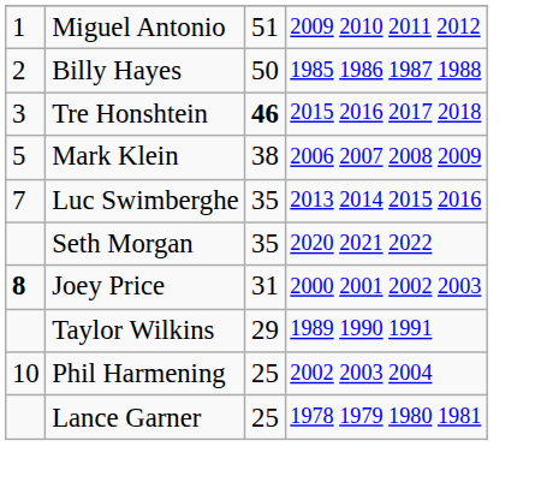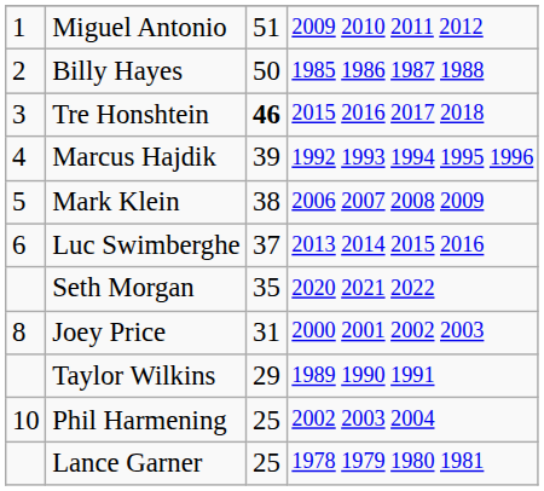 <table class="wikitable">
 <tr>
 </tr>
 <tr>
 <td>1</td>
 <td>Miguel Antonio</td>
 <td>51</td>
 <td style="font-size:80%;"><a href='#'>2009</a> <a href='#'>2010</a> <a href='#'>2011</a> <a href='#'>2012</a></td>
 </tr>
 <tr>
 <td>2</td>
 <td>Billy Hayes</td>
 <td>50</td>
 <td style="font-size:80%;"><a href='#'>1985</a> <a href='#'>1986</a> <a href='#'>1987</a> <a href='#'>1988</a></td>
 </tr>
 <tr>
 <td>3</td>
 <td>Tre Honshtein</td>
 <td><strong>46</strong></td>
 <td style="font-size:80%;"><a href='#'>2015</a> <a href='#'>2016</a> <a href='#'>2017</a> <a href='#'>2018</a></td>
 </tr>
 <tr>
+<td>4</td>
+<td>Marcus Hajdik</td>
+<td>39</td>
+<td style="font-size:80%;"><a href='#'>1992</a> <a href='#'>1993</a> <a href='#'>1994</a> <a href='#'>1995</a> <a href='#'>1996</a></td>
+</tr>
+<tr>
 <td>5</td>
 <td>Mark Klein</td>
 <td>38</td>
 <td style="font-size:80%;"><a href='#'>2006</a> <a href='#'>2007</a> <a href='#'>2008</a> <a href='#'>2009</a></td>
 </tr>
 <tr>
-<td>7</td>
+<td>6</td>
 <td>Luc Swimberghe</td>
-<td>35</td>
+<td>37</td>
 <td style="font-size:80%;"><a href='#'>2013</a> <a href='#'>2014</a> <a href='#'>2015</a> <a href='#'>2016</a></td>
 </tr>
 <tr>
 <td></td>
 <td>Seth Morgan</td>
 <td>35</td>
 <td style="font-size:80%;"><a href='#'>2020</a> <a href='#'>2021</a> <a href='#'>2022</a></td>
 </tr>
 <tr>
-<td><strong>8</strong></td>
+<td>8</td>
 <td>Joey Price</td>
 <td>31</td>
 <td style="font-size:80%;"><a href='#'>2000</a> <a href='#'>2001</a> <a href='#'>2002</a> <a href='#'>2003</a></td>
 </tr>
 <tr>
 <td></td>
 <td>Taylor Wilkins</td>
 <td>29</td>
 <td style="font-size:80%;"><a href='#'>1989</a> <a href='#'>1990</a> <a href='#'>1991</a></td>
 </tr>
 <tr>
 <td>10</td>
 <td>Phil Harmening</td>
 <td>25</td>
 <td style="font-size:80%;"><a href='#'>2002</a> <a href='#'>2003</a> <a href='#'>2004</a></td>
 </tr>
 <tr>
 <td></td>
 <td>Lance Garner</td>
 <td>25</td>
 <td style="font-size:80%;"><a href='#'>1978</a> <a href='#'>1979</a> <a href='#'>1980</a> <a href='#'>1981</a></td>
 </tr>
 </table>
